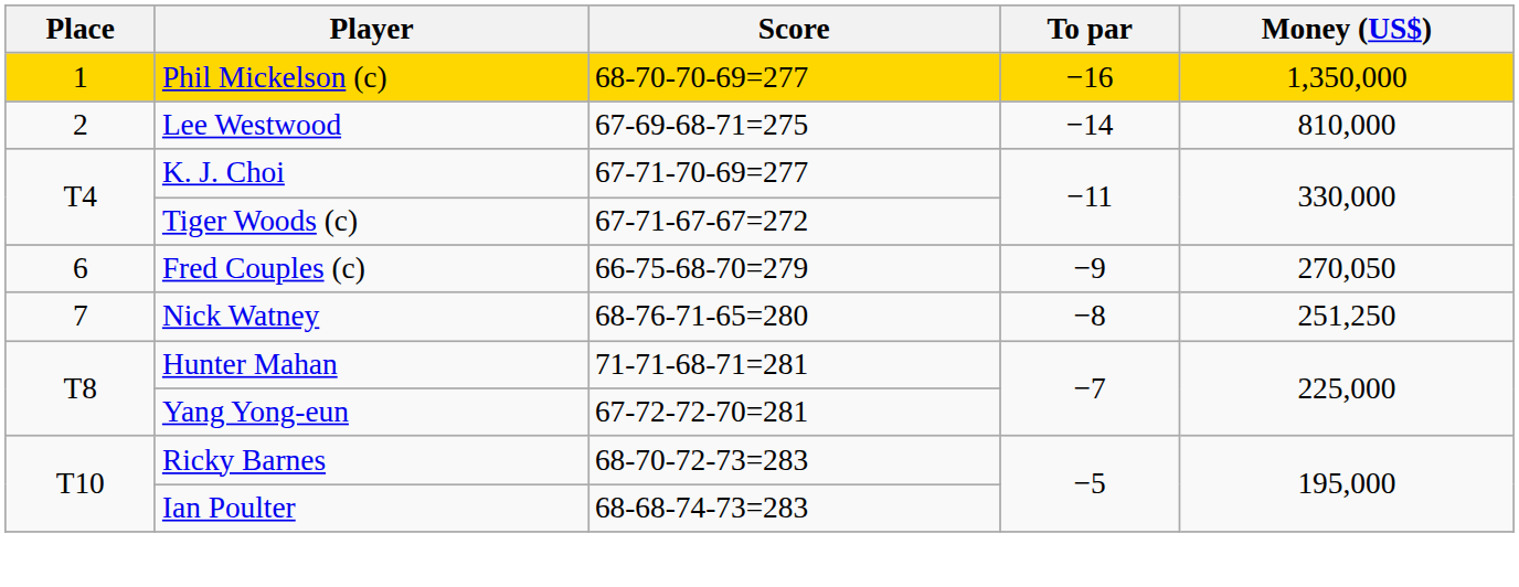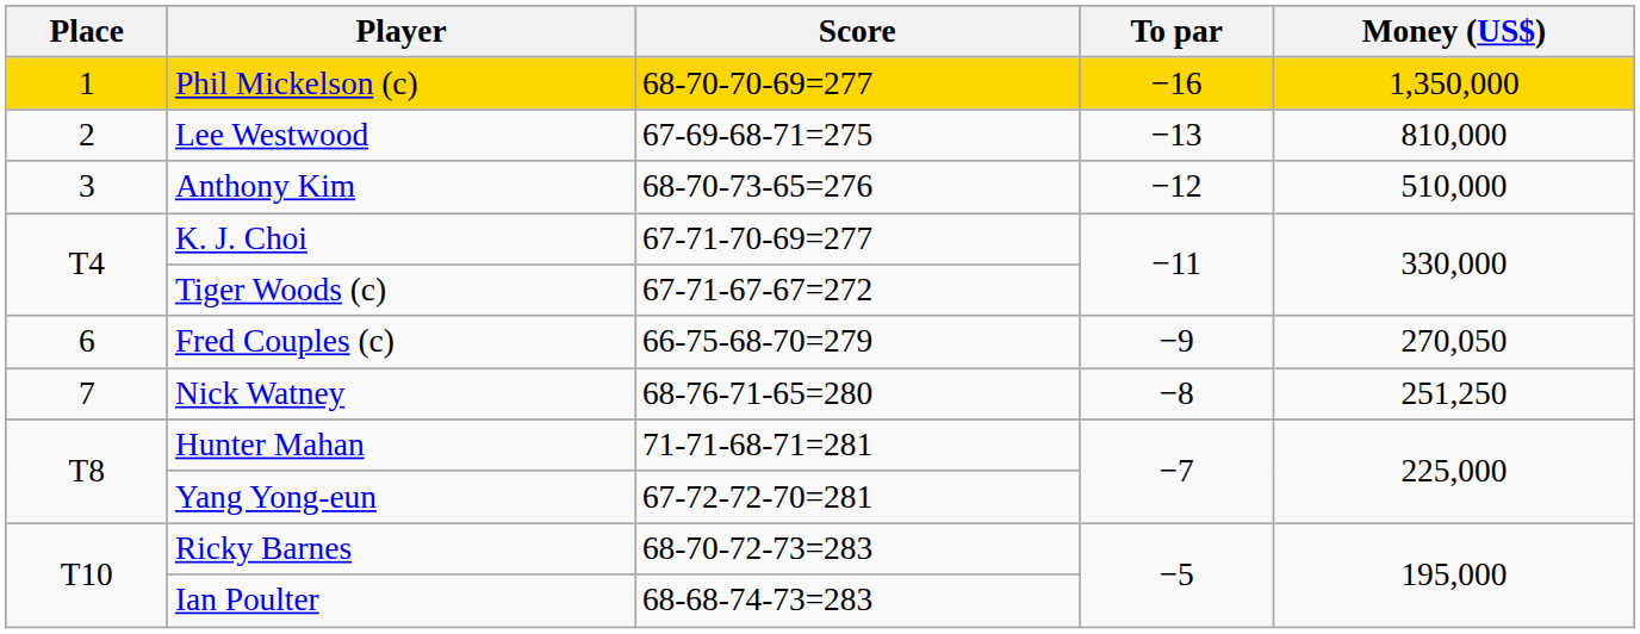 <table class="wikitable" style="width:50em;margin-bottom:0;">
 <tr>
 <th>Place</th>
 <th>Player</th>
 <th>Score</th>
 <th>To par</th>
 <th>Money (<a href='#'>US$</a>)</th>
 </tr>
 <tr style="background:gold">
 <td align=center>1</td>
 <td> <a href='#'>Phil Mickelson</a> (c)</td>
 <td>68-70-70-69=277</td>
 <td align=center>−16</td>
 <td align=center>1,350,000</td>
 </tr>
 <tr>
 <td align=center>2</td>
 <td> <a href='#'>Lee Westwood</a></td>
 <td>67-69-68-71=275</td>
-<td align=center>−14</td>
+<td align=center>−13</td>
 <td align=center>810,000</td>
+</tr>
+<tr>
+<td align=center>3</td>
+<td> <a href='#'>Anthony Kim</a></td>
+<td>68-70-73-65=276</td>
+<td align=center>−12</td>
+<td align=center>510,000</td>
 </tr>
 <tr>
 <td rowspan=2 align=center>T4</td>
 <td> <a href='#'>K. J. Choi</a></td>
 <td>67-71-70-69=277</td>
 <td rowspan=2 align=center>−11</td>
 <td rowspan=2 align=center>330,000</td>
 </tr>
 <tr>
 <td> <a href='#'>Tiger Woods</a> (c)</td>
 <td>67-71-67-67=272</td>
 </tr>
 <tr>
 <td align=center>6</td>
 <td> <a href='#'>Fred Couples</a> (c)</td>
 <td>66-75-68-70=279</td>
 <td align=center>−9</td>
 <td align=center>270,050</td>
 </tr>
 <tr>
 <td align=center>7</td>
 <td> <a href='#'>Nick Watney</a></td>
 <td>68-76-71-65=280</td>
 <td align=center>−8</td>
 <td align=center>251,250</td>
 </tr>
 <tr>
 <td rowspan=2 align=center>T8</td>
 <td> <a href='#'>Hunter Mahan</a></td>
 <td>71-71-68-71=281</td>
 <td rowspan=2 align=center>−7</td>
 <td rowspan=2 align=center>225,000</td>
 </tr>
 <tr>
 <td> <a href='#'>Yang Yong-eun</a></td>
 <td>67-72-72-70=281</td>
 </tr>
 <tr>
 <td rowspan=2 align=center>T10</td>
 <td> <a href='#'>Ricky Barnes</a></td>
 <td>68-70-72-73=283</td>
 <td rowspan=2 align=center>−5</td>
 <td rowspan=2 align=center>195,000</td>
 </tr>
 <tr>
 <td> <a href='#'>Ian Poulter</a></td>
 <td>68-68-74-73=283</td>
 </tr>
 </table>
